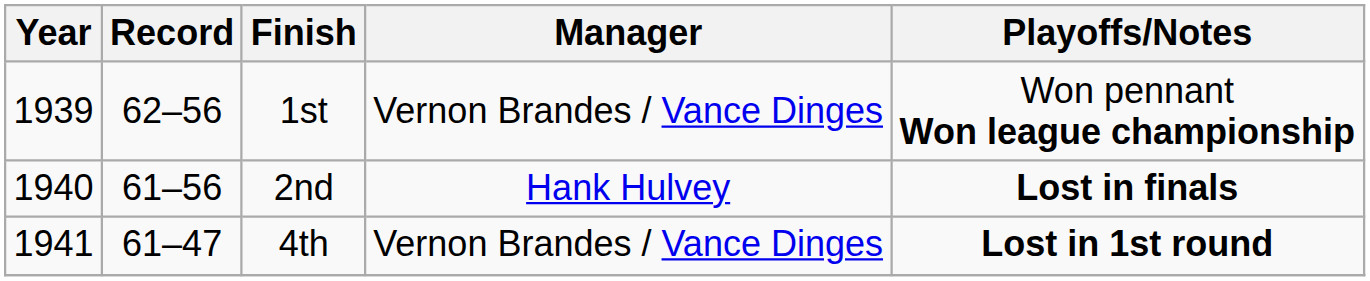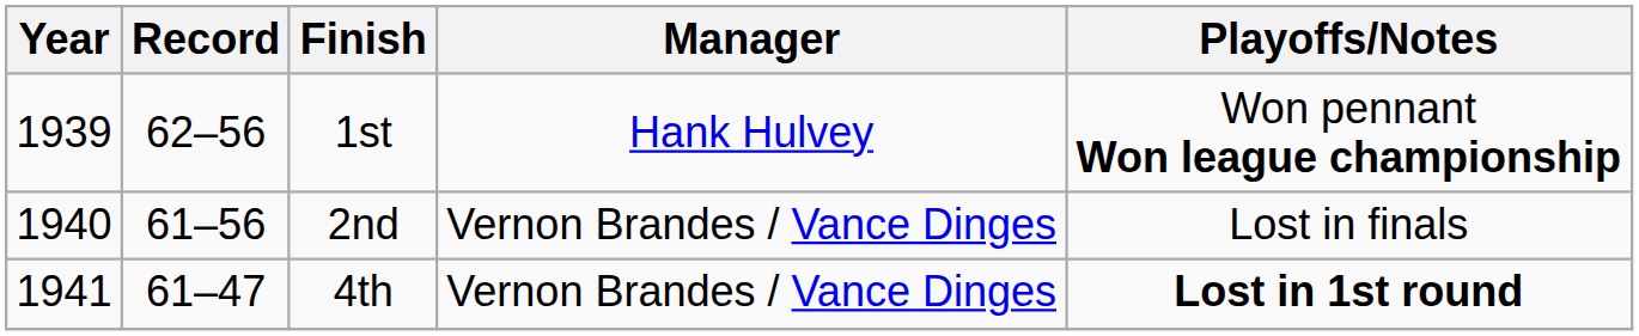 <table class="wikitable" style="text-align:center">
 <tr>
 <th>Year</th>
 <th>Record</th>
 <th>Finish</th>
 <th>Manager</th>
 <th>Playoffs/Notes</th>
 </tr>
 <tr align=center>
 <td>1939</td>
 <td>62–56</td>
 <td>1st</td>
-<td>Vernon Brandes / <a href='#'>Vance Dinges</a></td>
+<td><a href='#'>Hank Hulvey</a></td>
 <td>Won pennant<br><strong>Won league championship</strong></td>
 </tr>
 <tr align=center>
 <td>1940</td>
 <td>61–56</td>
 <td>2nd</td>
-<td><a href='#'>Hank Hulvey</a></td>
-<td><strong>Lost in finals</strong></td>
+<td>Vernon Brandes / <a href='#'>Vance Dinges</a></td>
+<td>Lost in finals</td>
 </tr>
 <tr align=center>
 <td>1941</td>
 <td>61–47</td>
 <td>4th</td>
 <td>Vernon Brandes / <a href='#'>Vance Dinges</a></td>
 <td><strong>Lost in 1st round</strong></td>
 </tr>
 <tr align=center>
 </tr>
 </table>
